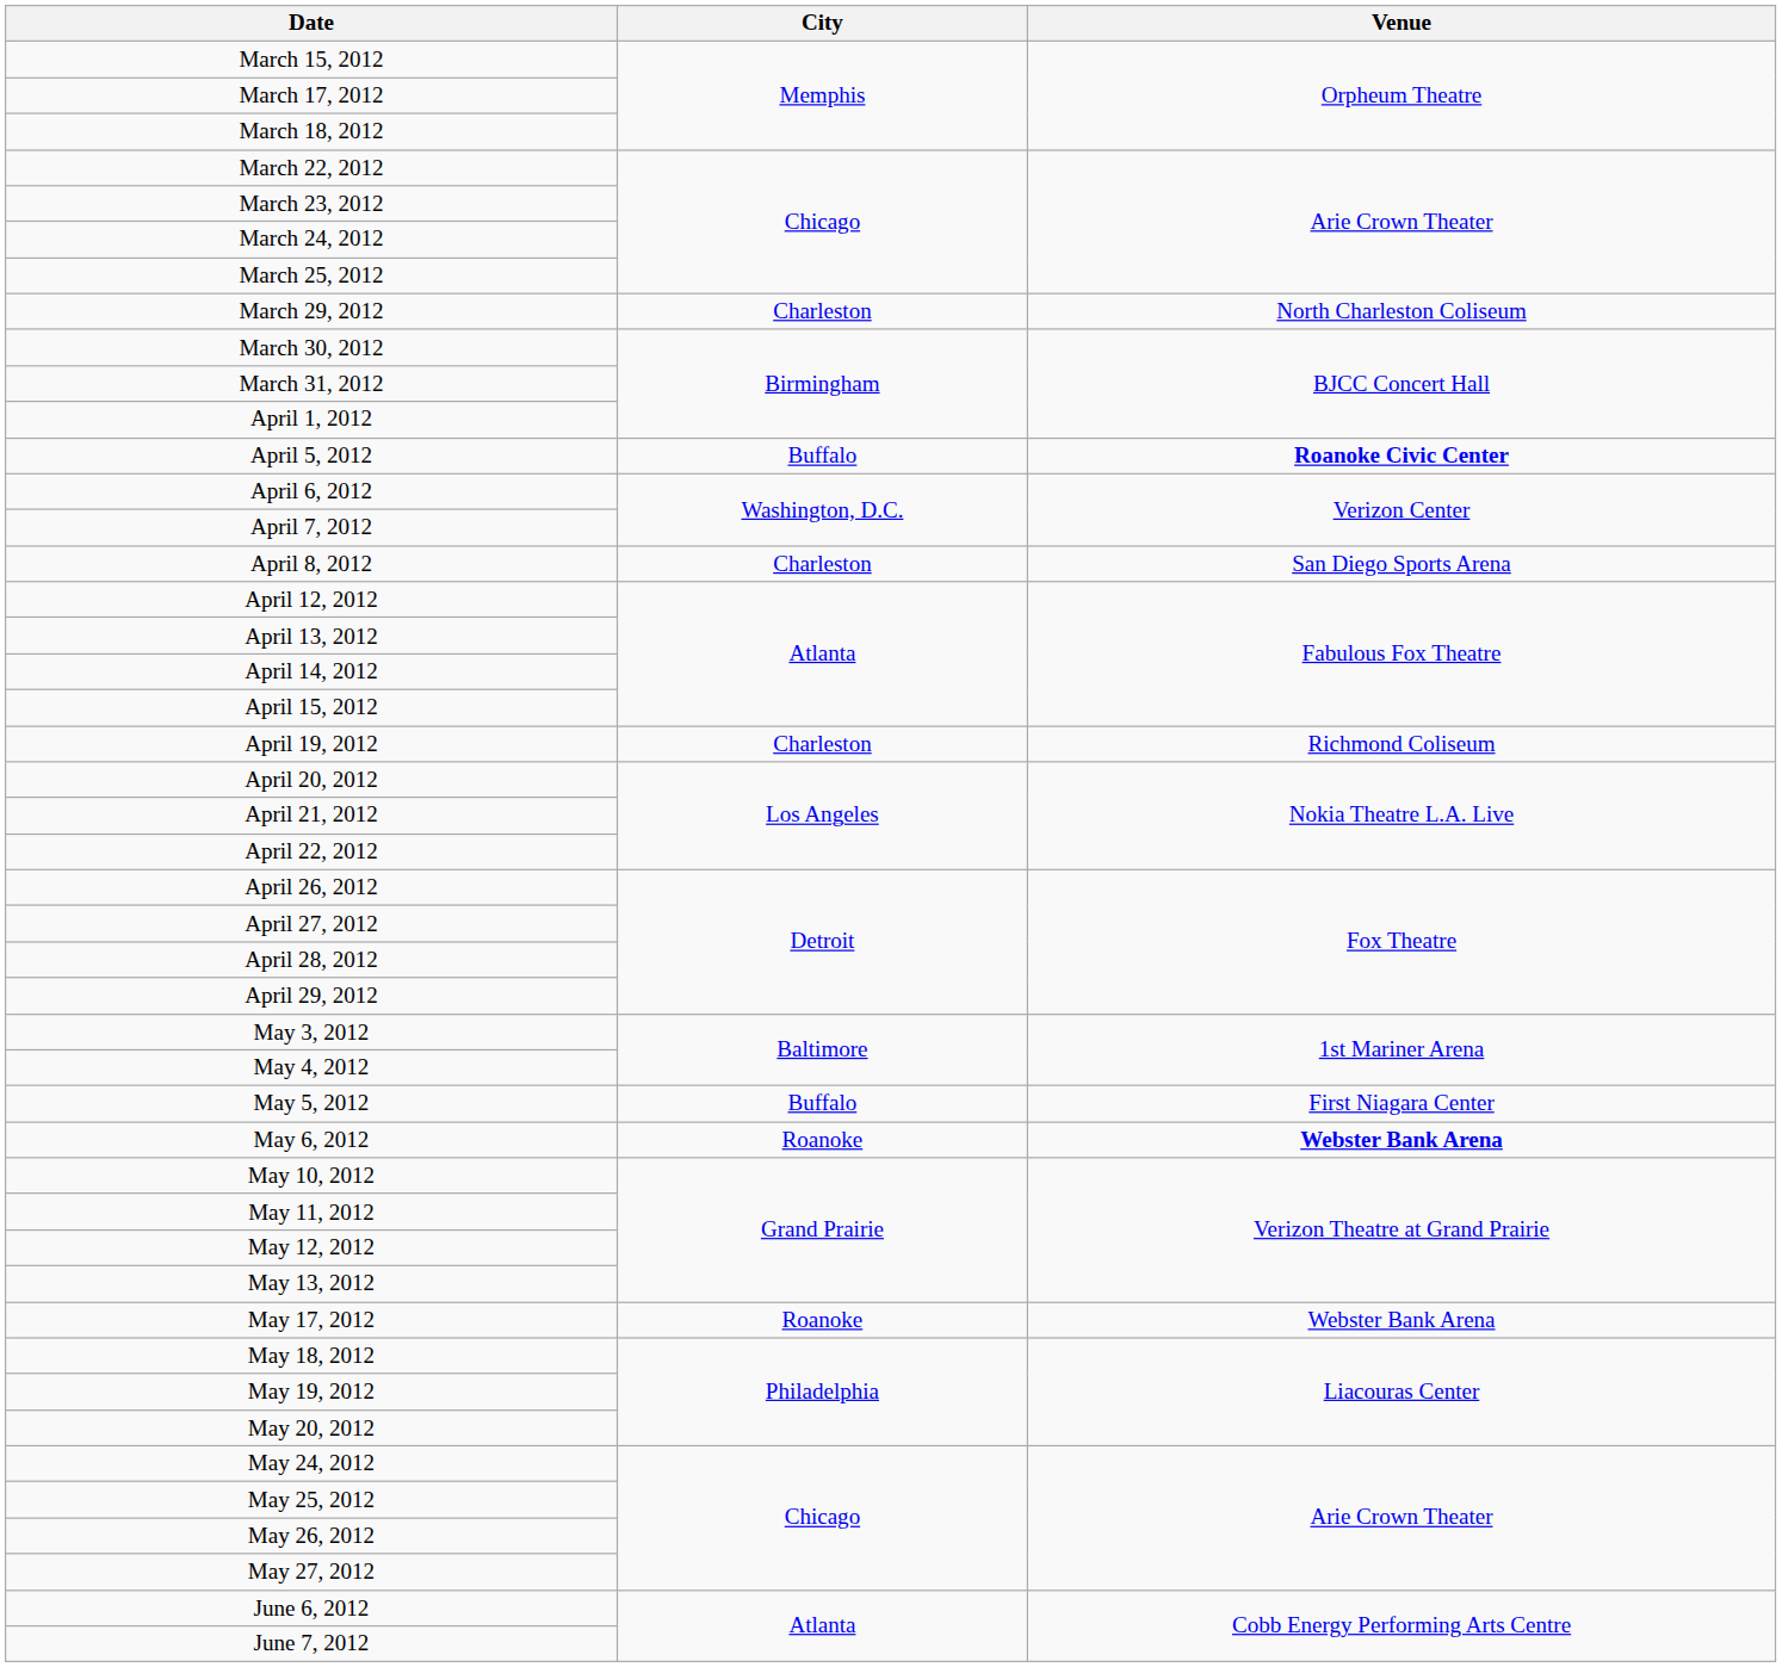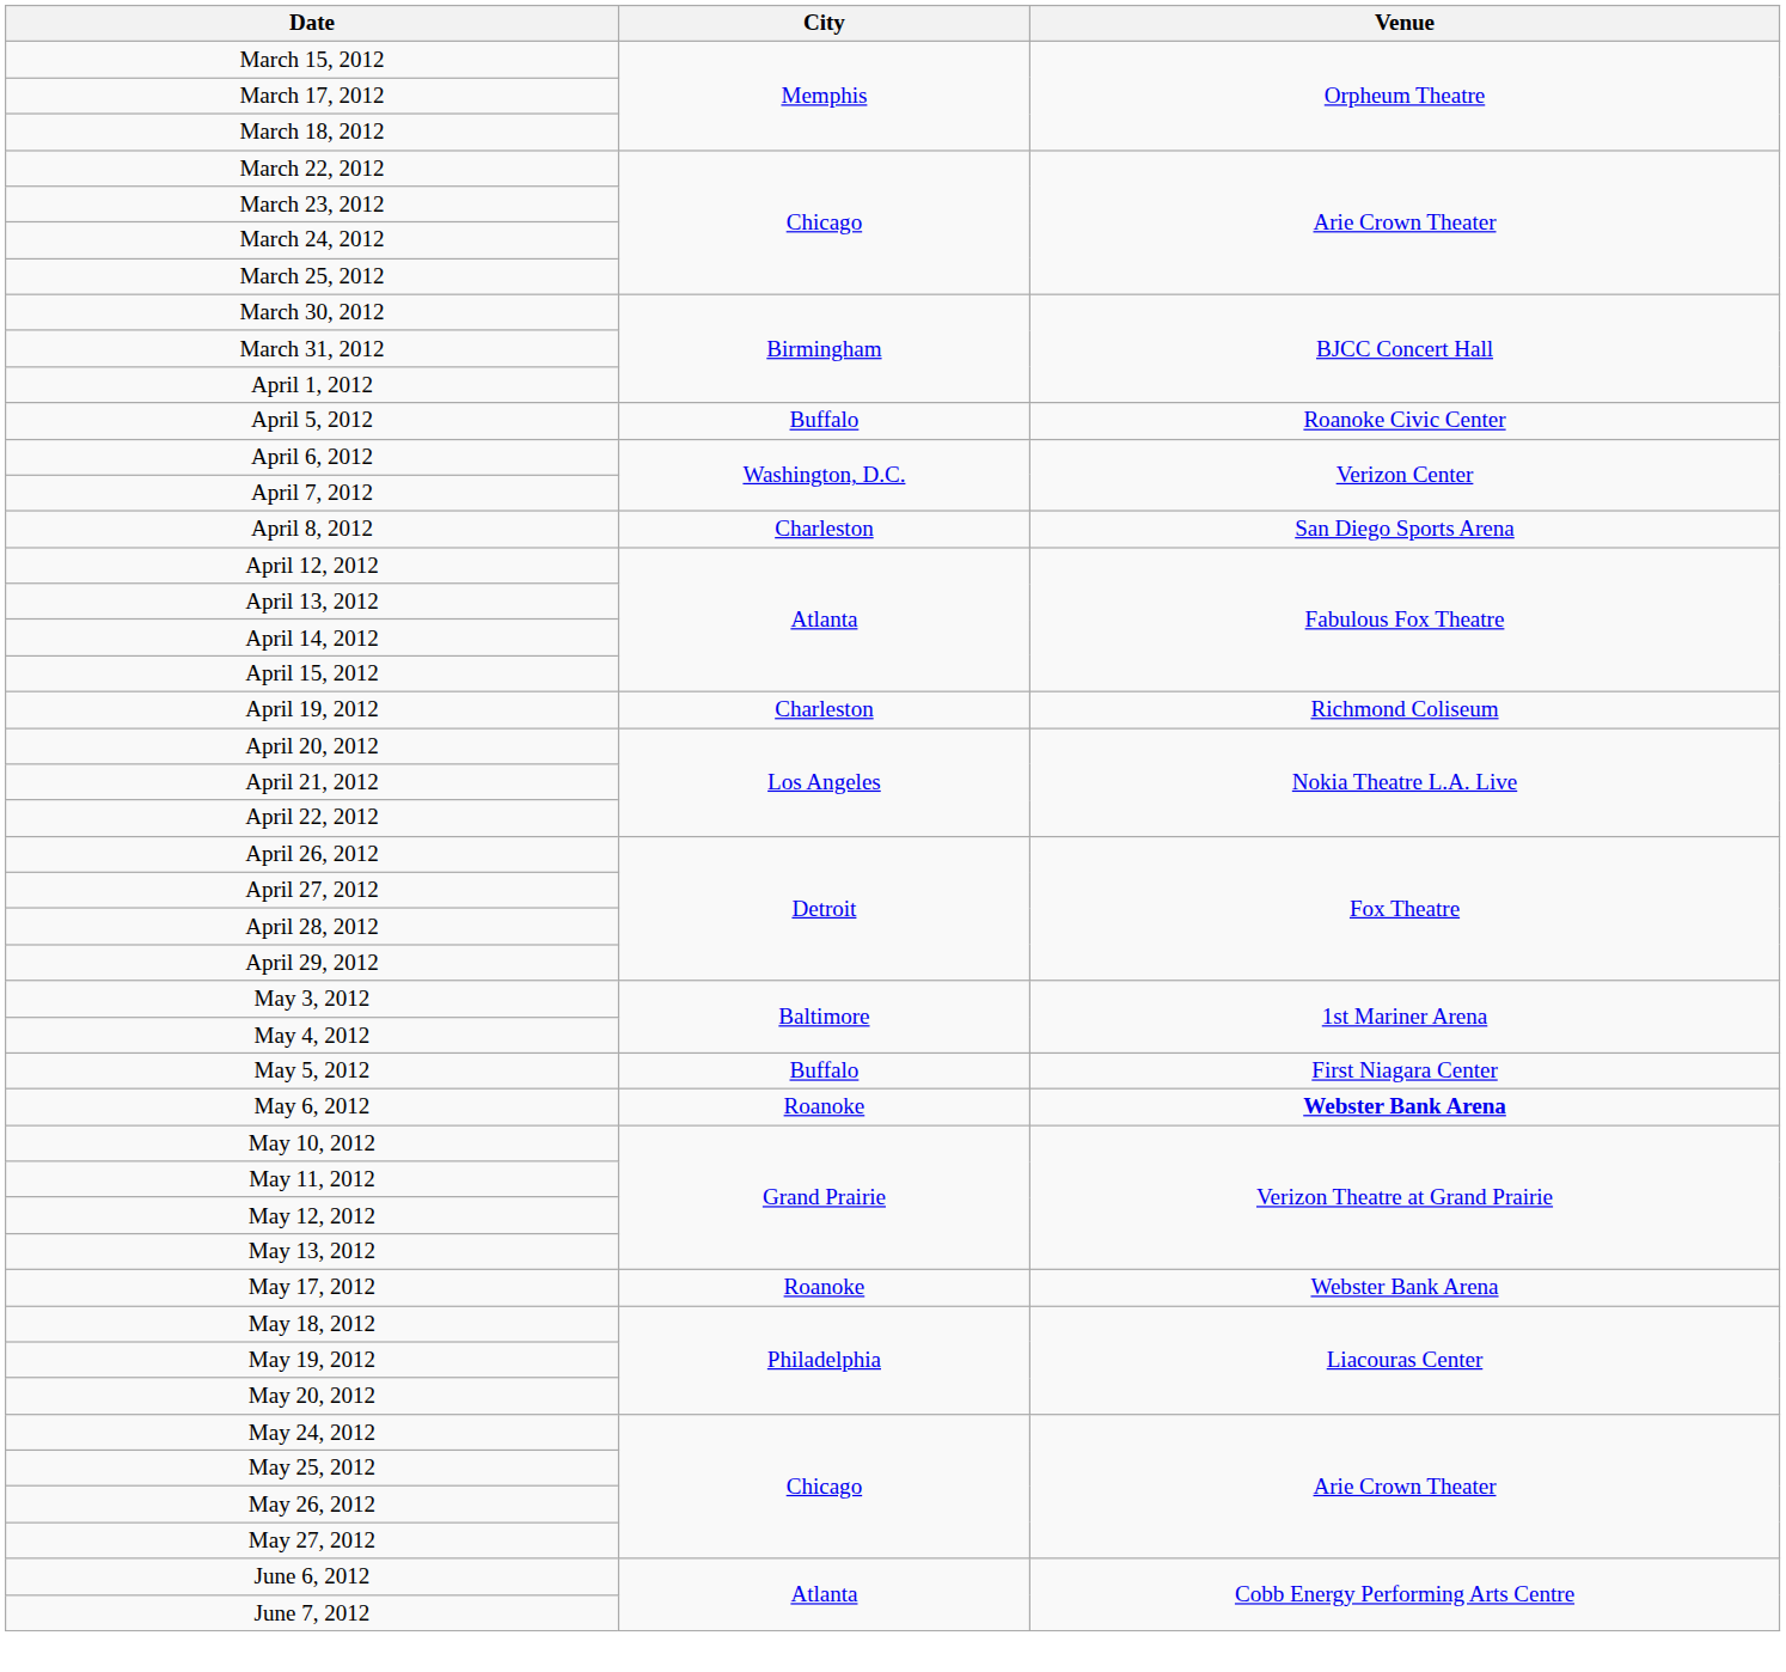 <table class="wikitable" style="text-align:center;">
 <tr>
 <th scope="col" style="width:50em;">Date</th>
 <th scope="col" style="width:30em;">City</th>
 <th scope="col" style="width:60em;">Venue</th>
 </tr>
 <tr>
 <td>March 15, 2012</td>
 <td rowspan="3"><a href='#'>Memphis</a></td>
 <td rowspan="3"><a href='#'>Orpheum Theatre</a></td>
 </tr>
 <tr>
 <td>March 17, 2012</td>
 </tr>
 <tr>
 <td>March 18, 2012</td>
 </tr>
 <tr>
 <td>March 22, 2012</td>
 <td rowspan="4"><a href='#'>Chicago</a></td>
 <td rowspan="4"><a href='#'>Arie Crown Theater</a></td>
 </tr>
 <tr>
 <td>March 23, 2012</td>
 </tr>
 <tr>
 <td>March 24, 2012</td>
 </tr>
 <tr>
 <td>March 25, 2012</td>
 </tr>
 <tr>
-<td>March 29, 2012</td>
-<td><a href='#'>Charleston</a></td>
-<td><a href='#'>North Charleston Coliseum</a></td>
-</tr>
-<tr>
 <td>March 30, 2012</td>
 <td rowspan="3"><a href='#'>Birmingham</a></td>
 <td rowspan="3"><a href='#'>BJCC Concert Hall</a></td>
 </tr>
 <tr>
 <td>March 31, 2012</td>
 </tr>
 <tr>
 <td>April 1, 2012</td>
 </tr>
 <tr>
 <td>April 5, 2012</td>
 <td><a href='#'>Buffalo</a></td>
-<td><strong><a href='#'>Roanoke Civic Center</a></strong></td>
+<td><a href='#'>Roanoke Civic Center</a></td>
 </tr>
 <tr>
 <td>April 6, 2012</td>
 <td rowspan="2"><a href='#'>Washington, D.C.</a></td>
 <td rowspan="2"><a href='#'>Verizon Center</a></td>
 </tr>
 <tr>
 <td>April 7, 2012</td>
 </tr>
 <tr>
 <td>April 8, 2012</td>
 <td><a href='#'>Charleston</a></td>
 <td><a href='#'>San Diego Sports Arena</a></td>
 </tr>
 <tr>
 <td>April 12, 2012</td>
 <td rowspan="4"><a href='#'>Atlanta</a></td>
 <td rowspan="4"><a href='#'>Fabulous Fox Theatre</a></td>
 </tr>
 <tr>
 <td>April 13, 2012</td>
 </tr>
 <tr>
 <td>April 14, 2012</td>
 </tr>
 <tr>
 <td>April 15, 2012</td>
 </tr>
 <tr>
 <td>April 19, 2012</td>
 <td><a href='#'>Charleston</a></td>
 <td><a href='#'>Richmond Coliseum</a></td>
 </tr>
 <tr>
 <td>April 20, 2012</td>
 <td rowspan="3"><a href='#'>Los Angeles</a></td>
 <td rowspan="3"><a href='#'>Nokia Theatre L.A. Live</a></td>
 </tr>
 <tr>
 <td>April 21, 2012</td>
 </tr>
 <tr>
 <td>April 22, 2012</td>
 </tr>
 <tr>
 <td>April 26, 2012</td>
 <td rowspan="4"><a href='#'>Detroit</a></td>
 <td rowspan="4"><a href='#'>Fox Theatre</a></td>
 </tr>
 <tr>
 <td>April 27, 2012</td>
 </tr>
 <tr>
 <td>April 28, 2012</td>
 </tr>
 <tr>
 <td>April 29, 2012</td>
 </tr>
 <tr>
 <td>May 3, 2012</td>
 <td rowspan="2"><a href='#'>Baltimore</a></td>
 <td rowspan="2"><a href='#'>1st Mariner Arena</a></td>
 </tr>
 <tr>
 <td>May 4, 2012</td>
 </tr>
 <tr>
 <td>May 5, 2012</td>
 <td><a href='#'>Buffalo</a></td>
 <td><a href='#'>First Niagara Center</a></td>
 </tr>
 <tr>
 <td>May 6, 2012</td>
 <td><a href='#'>Roanoke</a></td>
 <td><strong><a href='#'>Webster Bank Arena</a></strong></td>
 </tr>
 <tr>
 <td>May 10, 2012</td>
 <td rowspan="4"><a href='#'>Grand Prairie</a></td>
 <td rowspan="4"><a href='#'>Verizon Theatre at Grand Prairie</a></td>
 </tr>
 <tr>
 <td>May 11, 2012</td>
 </tr>
 <tr>
 <td>May 12, 2012</td>
 </tr>
 <tr>
 <td>May 13, 2012</td>
 </tr>
 <tr>
 <td>May 17, 2012</td>
 <td><a href='#'>Roanoke</a></td>
 <td><a href='#'>Webster Bank Arena</a></td>
 </tr>
 <tr>
 <td>May 18, 2012</td>
 <td rowspan="3"><a href='#'>Philadelphia</a></td>
 <td rowspan="3"><a href='#'>Liacouras Center</a></td>
 </tr>
 <tr>
 <td>May 19, 2012</td>
 </tr>
 <tr>
 <td>May 20, 2012</td>
 </tr>
 <tr>
 <td>May 24, 2012</td>
 <td rowspan="4"><a href='#'>Chicago</a></td>
 <td rowspan="4"><a href='#'>Arie Crown Theater</a></td>
 </tr>
 <tr>
 <td>May 25, 2012</td>
 </tr>
 <tr>
 <td>May 26, 2012</td>
 </tr>
 <tr>
 <td>May 27, 2012</td>
 </tr>
 <tr>
 <td>June 6, 2012</td>
 <td rowspan="2"><a href='#'>Atlanta</a></td>
 <td rowspan="2"><a href='#'>Cobb Energy Performing Arts Centre</a></td>
 </tr>
 <tr>
 <td>June 7, 2012</td>
 </tr>
 </table>
